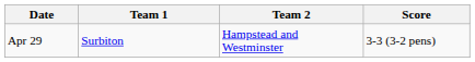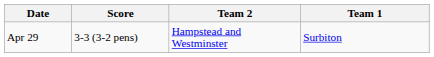 <table class="wikitable" style="font-size: 100%">
 <tr>
 <th width=100>Date</th>
+<th width=150>Score</th>
+<th width=200>Team 2</th>
 <th width=200>Team 1</th>
-<th width=200>Team 2</th>
-<th width=150>Score</th>
 </tr>
 <tr>
 <td>Apr 29</td>
+<td>3-3 (3-2 pens)</td>
+<td><a href='#'>Hampstead and Westminster</a></td>
 <td><a href='#'>Surbiton</a></td>
-<td><a href='#'>Hampstead and Westminster</a></td>
-<td>3-3 (3-2 pens)</td>
 </tr>
 </table>
